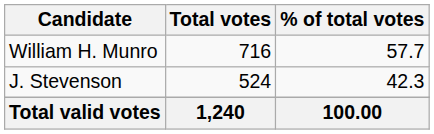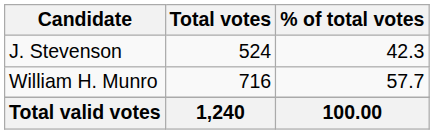 <table class="wikitable">
 <tr bgcolor="#EEEEEE">
 <th align="left">Candidate</th>
 <th align="right">Total votes</th>
 <th align="right">% of total votes</th>
 </tr>
 <tr>
+<td align="left">J. Stevenson</td>
+<td align="right">524</td>
+<td align="right">42.3</td>
+</tr>
+<tr>
 <td align="left">William H. Munro</td>
 <td align="right">716</td>
 <td align="right">57.7</td>
-</tr>
-<tr>
-<td align="left">J. Stevenson</td>
-<td align="right">524</td>
-<td align="right">42.3</td>
 </tr>
 <tr>
 </tr>
 <tr bgcolor="#EEEEEE">
 <th align="left">Total valid votes</th>
 <th align="right"><strong>1,240</strong></th>
 <th align="right"><strong>100.00</strong></th>
 </tr>
 </table>
